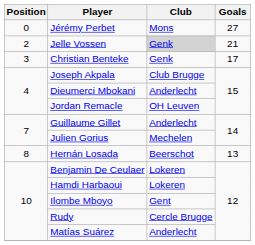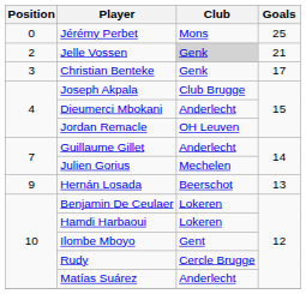 <table class="wikitable" style="text-align:center">
 <tr>
 <th width="50px">Position</th>
 <th>Player</th>
 <th>Club</th>
 <th width="50px">Goals</th>
 </tr>
 <tr>
 <td align="center">0</td>
 <td align="left"> <a href='#'>Jérémy Perbet</a></td>
 <td align="left"><a href='#'>Mons</a></td>
-<td align="center">27</td>
+<td align="center">25</td>
 </tr>
 <tr>
 <td rowspan=1 align="center">2</td>
 <td align="left"> <a href='#'>Jelle Vossen</a></td>
 <td align="left" style="background: lightgrey;"><a href='#'>Genk</a></td>
 <td rowspan=1 align="center">21</td>
 </tr>
 <tr>
 <td rowspan=1 align="center">3</td>
 <td align="left"> <a href='#'>Christian Benteke</a></td>
 <td align="left"><a href='#'>Genk</a></td>
 <td rowspan=1 align="center">17</td>
 </tr>
 <tr>
 <td rowspan=3 align="center">4</td>
 <td align="left"> <a href='#'>Joseph Akpala</a></td>
 <td align="left"><a href='#'>Club Brugge</a></td>
 <td rowspan=3 align="center">15</td>
 </tr>
 <tr>
 <td align="left"> <a href='#'>Dieumerci Mbokani</a></td>
 <td align="left"><a href='#'>Anderlecht</a></td>
 </tr>
 <tr>
 <td align="left"> <a href='#'>Jordan Remacle</a></td>
 <td align="left"><a href='#'>OH Leuven</a></td>
 </tr>
 <tr>
 <td rowspan=2 align="center">7</td>
 <td align="left"> <a href='#'>Guillaume Gillet</a></td>
 <td align="left"><a href='#'>Anderlecht</a></td>
 <td rowspan=2 align="center">14</td>
 </tr>
 <tr>
 <td align="left"> <a href='#'>Julien Gorius</a></td>
 <td align="left"><a href='#'>Mechelen</a></td>
 </tr>
 <tr>
-<td rowspan=1 align="center">8</td>
+<td rowspan=1 align="center">9</td>
 <td align="left"> <a href='#'>Hernán Losada</a></td>
 <td align="left"><a href='#'>Beerschot</a></td>
 <td rowspan=1 align="center">13</td>
 </tr>
 <tr>
 <td rowspan=5 align="center">10</td>
 <td align="left"> <a href='#'>Benjamin De Ceulaer</a></td>
 <td align="left"><a href='#'>Lokeren</a></td>
 <td rowspan=5 align="center">12</td>
 </tr>
 <tr>
 <td align="left"> <a href='#'>Hamdi Harbaoui</a></td>
 <td align="left"><a href='#'>Lokeren</a></td>
 </tr>
 <tr>
 <td align="left"> <a href='#'>Ilombe Mboyo</a></td>
 <td align="left"><a href='#'>Gent</a></td>
 </tr>
 <tr>
 <td align="left"> <a href='#'>Rudy</a></td>
 <td align="left"><a href='#'>Cercle Brugge</a></td>
 </tr>
 <tr>
 <td align="left"> <a href='#'>Matías Suárez</a></td>
 <td align="left"><a href='#'>Anderlecht</a></td>
 </tr>
 <tr>
 </tr>
 </table>
